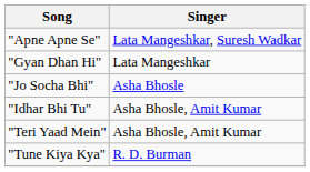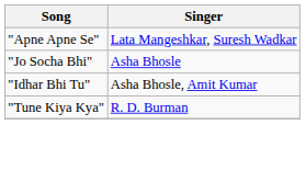 <table class="wikitable" style="font-size:95%;">
 <tr>
 <th>Song</th>
 <th>Singer</th>
 </tr>
 <tr>
 <td>"Apne Apne Se"</td>
 <td><a href='#'>Lata Mangeshkar</a>, <a href='#'>Suresh Wadkar</a></td>
 </tr>
 <tr>
-<td>"Gyan Dhan Hi"</td>
-<td>Lata Mangeshkar</td>
-</tr>
-<tr>
 <td>"Jo Socha Bhi"</td>
 <td><a href='#'>Asha Bhosle</a></td>
 </tr>
 <tr>
 <td>"Idhar Bhi Tu"</td>
 <td>Asha Bhosle, <a href='#'>Amit Kumar</a></td>
 </tr>
 <tr>
-<td>"Teri Yaad Mein"</td>
-<td>Asha Bhosle, Amit Kumar</td>
-</tr>
-<tr>
 <td>"Tune Kiya Kya"</td>
 <td><a href='#'>R. D. Burman</a></td>
 </tr>
 <tr>
 </tr>
 </table>
